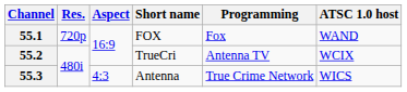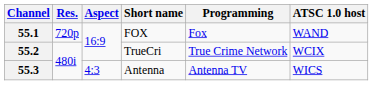 <table class="wikitable">
 <tr>
 <th scope = "col"><a href='#'>Channel</a></th>
 <th scope = "col"><a href='#'>Res.</a></th>
 <th scope = "col"><a href='#'>Aspect</a></th>
 <th scope = "col">Short name</th>
 <th scope = "col">Programming</th>
 <th scope = "col">ATSC 1.0 host</th>
 </tr>
 <tr>
 <th scope = "row">55.1</th>
 <td><a href='#'>720p</a></td>
 <td rowspan=2><a href='#'>16:9</a></td>
 <td>FOX</td>
 <td><a href='#'>Fox</a></td>
 <td><a href='#'>WAND</a></td>
 </tr>
 <tr>
 <th scope = "row">55.2</th>
 <td rowspan=2><a href='#'>480i</a></td>
 <td>TrueCri</td>
-<td><a href='#'>Antenna TV</a></td>
+<td><a href='#'>True Crime Network</a></td>
 <td><a href='#'>WCIX</a></td>
 </tr>
 <tr>
 <th scope = "row">55.3</th>
 <td><a href='#'>4:3</a></td>
 <td>Antenna</td>
-<td><a href='#'>True Crime Network</a></td>
+<td><a href='#'>Antenna TV</a></td>
 <td><a href='#'>WICS</a></td>
 </tr>
 </table>
